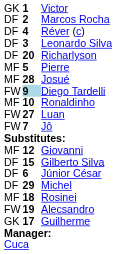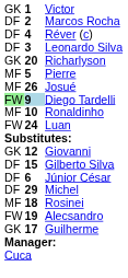 <table cellspacing="0" cellpadding="0" style="font-size:90%; margin:0.2em auto;">
 <tr>
 <th width="25"></th>
 <th width="25"></th>
 </tr>
 <tr>
 <td>GK</td>
 <td><strong>1</strong></td>
 <td> <a href='#'>Victor</a></td>
 </tr>
 <tr>
 <td>DF</td>
 <td><strong>2</strong></td>
 <td> <a href='#'>Marcos Rocha</a></td>
 <td></td>
 </tr>
 <tr>
 <td>DF</td>
 <td><strong>4</strong></td>
 <td> <a href='#'>Réver</a> (<a href='#'>c</a>)</td>
 </tr>
 <tr>
 <td>DF</td>
 <td><strong>3</strong></td>
 <td> <a href='#'>Leonardo Silva</a></td>
 </tr>
 <tr>
-<td>DF</td>
+<td>GK</td>
 <td><strong>20</strong></td>
 <td> <a href='#'>Richarlyson</a></td>
 <td></td>
 </tr>
 <tr>
 <td>MF</td>
 <td><strong>5</strong></td>
 <td> <a href='#'>Pierre</a></td>
 </tr>
 <tr>
 <td>MF</td>
-<td><strong>28</strong></td>
+<td><strong>26</strong></td>
 <td> <a href='#'>Josué</a></td>
 <td></td>
 </tr>
 <tr>
-<td>FW</td>
+<td style="background: lightgreen;">FW</td>
 <td style="background: lightblue;"><strong>9</strong></td>
 <td> <a href='#'>Diego Tardelli</a></td>
 </tr>
 <tr>
 <td>MF</td>
 <td><strong>10</strong></td>
 <td> <a href='#'>Ronaldinho</a></td>
 <td></td>
 <td></td>
 </tr>
 <tr>
 <td>FW</td>
-<td><strong>27</strong></td>
+<td><strong>24</strong></td>
 <td> <a href='#'>Luan</a></td>
-<td></td>
-<td></td>
-</tr>
-<tr>
-<td>FW</td>
-<td><strong>7</strong></td>
-<td> <a href='#'>Jô</a></td>
 <td></td>
 <td></td>
 </tr>
 <tr>
 <td colspan=3><strong>Substitutes:</strong></td>
 </tr>
 <tr>
-<td>MF</td>
+<td>GK</td>
 <td><strong>12</strong></td>
 <td> <a href='#'>Giovanni</a></td>
 </tr>
 <tr>
 <td>DF</td>
 <td><strong>15</strong></td>
 <td> <a href='#'>Gilberto Silva</a></td>
 </tr>
 <tr>
 <td>DF</td>
 <td><strong>6</strong></td>
 <td> <a href='#'>Júnior César</a></td>
 </tr>
 <tr>
 <td>DF</td>
 <td><strong>29</strong></td>
 <td> <a href='#'>Michel</a></td>
 </tr>
 <tr>
 <td>MF</td>
 <td><strong>18</strong></td>
 <td> <a href='#'>Rosinei</a></td>
 <td></td>
 <td></td>
 </tr>
 <tr>
 <td>FW</td>
 <td><strong>19</strong></td>
 <td> <a href='#'>Alecsandro</a></td>
 <td></td>
 <td></td>
 </tr>
 <tr>
 <td>GK</td>
 <td><strong>17</strong></td>
 <td> <a href='#'>Guilherme</a></td>
 <td></td>
 <td></td>
 </tr>
 <tr>
 <td colspan=3><strong>Manager:</strong></td>
 </tr>
 <tr>
 <td colspan=4> <a href='#'>Cuca</a></td>
 </tr>
 </table>
